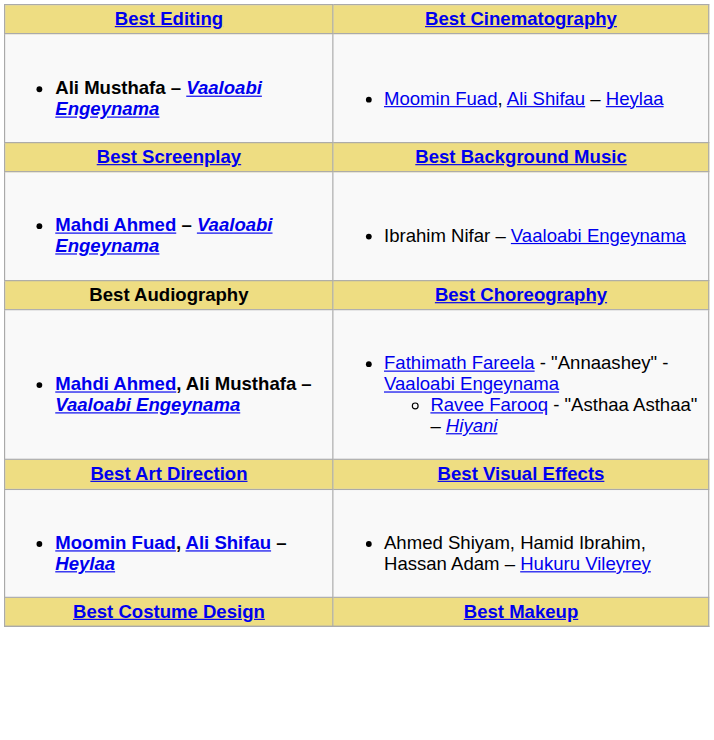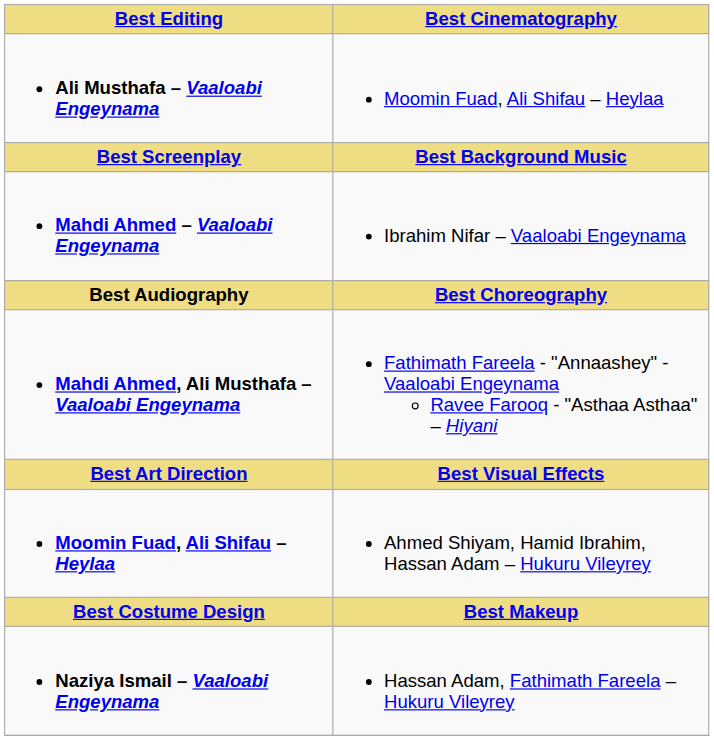 <table class="wikitable">
 <tr>
 <th style="background:#EEDD82;"><a href='#'>Best Editing</a></th>
 <th style="background:#EEDD82;"><a href='#'>Best Cinematography</a></th>
 </tr>
 <tr>
 <td><br><ul><li><strong>Ali Musthafa – <em><a href='#'>Vaaloabi Engeynama</a><strong><em></li></ul></td>
 <td><br><ul><li></strong><a href='#'>Moomin Fuad</a>, <a href='#'>Ali Shifau</a> – </em><a href='#'>Heylaa</a></em></strong></li></ul></td>
 </tr>
 <tr>
 <th style="background:#EEDD82;"><a href='#'>Best Screenplay</a></th>
 <th style="background:#EEDD82;"><a href='#'>Best Background Music</a></th>
 </tr>
 <tr>
 <td><br><ul><li><strong><a href='#'>Mahdi Ahmed</a> – <em><a href='#'>Vaaloabi Engeynama</a><strong><em></li></ul></td>
 <td><br><ul><li></strong>Ibrahim Nifar – </em><a href='#'>Vaaloabi Engeynama</a></em></strong></li></ul></td>
 </tr>
 <tr>
 <th style="background:#EEDD82;">Best Audiography</th>
 <th style="background:#EEDD82;"><a href='#'>Best Choreography</a></th>
 </tr>
 <tr>
 <td><br><ul><li><strong><a href='#'>Mahdi Ahmed</a>, Ali Musthafa – <em><a href='#'>Vaaloabi Engeynama</a><strong><em></li></ul></td>
 <td><br><ul><li></strong><a href='#'>Fathimath Fareela</a> - "Annaashey" - </em><a href='#'>Vaaloabi Engeynama</a></em></strong><ul><li><a href='#'>Ravee Farooq</a> - "Asthaa Asthaa" – <em><a href='#'>Hiyani</a></em></li></ul></li></ul></td>
 </tr>
 <tr>
 <th style="background:#EEDD82;"><a href='#'>Best Art Direction</a></th>
 <th style="background:#EEDD82;"><a href='#'>Best Visual Effects</a></th>
 </tr>
 <tr>
 <td><br><ul><li><strong><a href='#'>Moomin Fuad</a>, <a href='#'>Ali Shifau</a> – <em><a href='#'>Heylaa</a><strong><em></li></ul></td>
 <td><br><ul><li></strong>Ahmed Shiyam, Hamid Ibrahim, Hassan Adam – </em><a href='#'>Hukuru Vileyrey</a></em></strong></li></ul></td>
 </tr>
 <tr>
 <th style="background:#EEDD82;"><a href='#'>Best Costume Design</a></th>
 <th style="background:#EEDD82;"><a href='#'>Best Makeup</a></th>
 </tr>
 <tr>
+<td><br><ul><li><strong>Naziya Ismail – <em><a href='#'>Vaaloabi Engeynama</a><strong><em></li></ul></td>
+<td><br><ul><li></strong>Hassan Adam, <a href='#'>Fathimath Fareela</a> – </em><a href='#'>Hukuru Vileyrey</a></em></strong></li></ul></td>
+</tr>
+<tr>
 </tr>
 </table>
